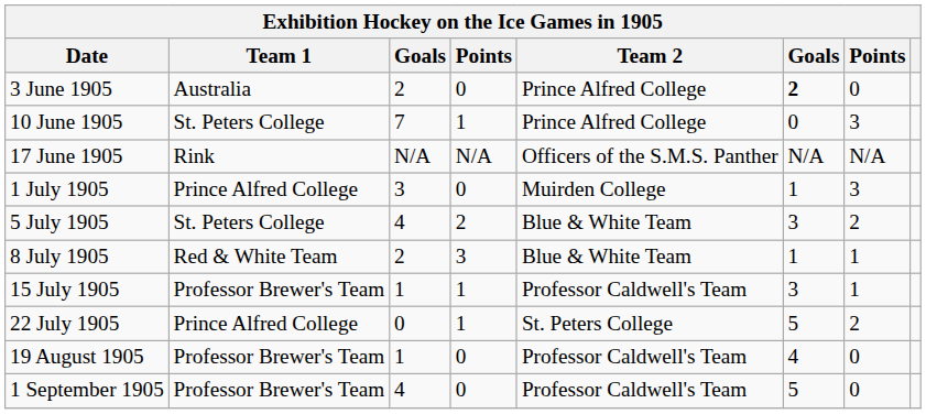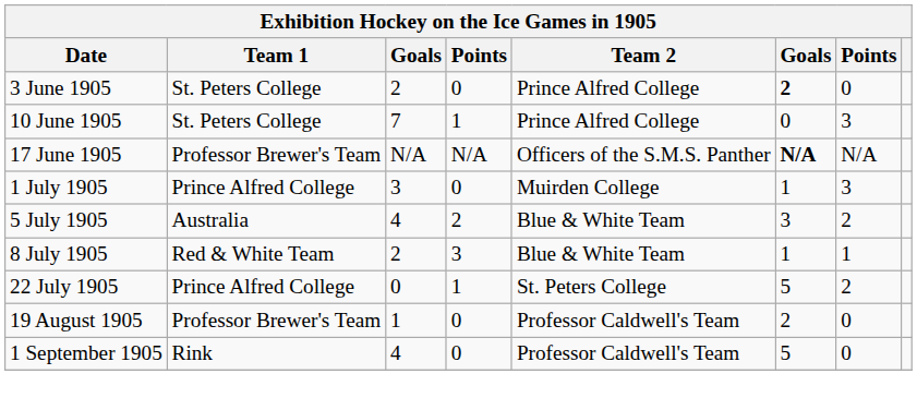 <table class="wikitable">
 <tr>
 <th colspan=8>Exhibition Hockey on the Ice Games in 1905</th>
 </tr>
 <tr>
 <th>Date</th>
 <th>Team 1</th>
 <th>Goals</th>
 <th>Points</th>
 <th>Team 2</th>
 <th>Goals</th>
 <th>Points</th>
 <th></th>
 </tr>
 <tr>
 <td>3 June 1905</td>
-<td>Australia</td>
+<td>St. Peters College</td>
 <td>2</td>
 <td>0</td>
 <td>Prince Alfred College</td>
 <td><strong>2</strong></td>
 <td>0</td>
 <td></td>
 </tr>
 <tr>
 <td>10 June 1905</td>
 <td>St. Peters College</td>
 <td>7</td>
 <td>1</td>
 <td>Prince Alfred College</td>
 <td>0</td>
 <td>3</td>
 <td></td>
 </tr>
 <tr>
 <td>17 June 1905</td>
-<td>Rink</td>
+<td>Professor Brewer's Team</td>
 <td>N/A</td>
 <td>N/A</td>
 <td>Officers of the S.M.S. Panther</td>
-<td>N/A</td>
+<td><strong>N/A</strong></td>
 <td>N/A</td>
 <td></td>
 </tr>
 <tr>
 <td>1 July 1905</td>
 <td>Prince Alfred College</td>
 <td>3</td>
 <td>0</td>
 <td>Muirden College</td>
 <td>1</td>
 <td>3</td>
 <td></td>
 </tr>
 <tr>
 <td>5 July 1905</td>
-<td>St. Peters College</td>
+<td>Australia</td>
 <td>4</td>
 <td>2</td>
 <td>Blue & White Team</td>
 <td>3</td>
 <td>2</td>
 <td></td>
 </tr>
 <tr>
 <td>8 July 1905</td>
 <td>Red & White Team</td>
 <td>2</td>
 <td>3</td>
 <td>Blue & White Team</td>
 <td>1</td>
-<td>1</td>
-<td></td>
-</tr>
-<tr>
-<td>15 July 1905</td>
-<td>Professor Brewer's Team</td>
-<td>1</td>
-<td>1</td>
-<td>Professor Caldwell's Team</td>
-<td>3</td>
 <td>1</td>
 <td></td>
 </tr>
 <tr>
 <td>22 July 1905</td>
 <td>Prince Alfred College</td>
 <td>0</td>
 <td>1</td>
 <td>St. Peters College</td>
 <td>5</td>
 <td>2</td>
 <td></td>
 </tr>
 <tr>
 <td>19 August 1905</td>
 <td>Professor Brewer's Team</td>
 <td>1</td>
 <td>0</td>
 <td>Professor Caldwell's Team</td>
-<td>4</td>
+<td>2</td>
 <td>0</td>
 <td></td>
 </tr>
 <tr>
 <td>1 September 1905</td>
-<td>Professor Brewer's Team</td>
+<td>Rink</td>
 <td>4</td>
 <td>0</td>
 <td>Professor Caldwell's Team</td>
 <td>5</td>
 <td>0</td>
 <td></td>
 </tr>
 <tr>
 </tr>
 </table>
